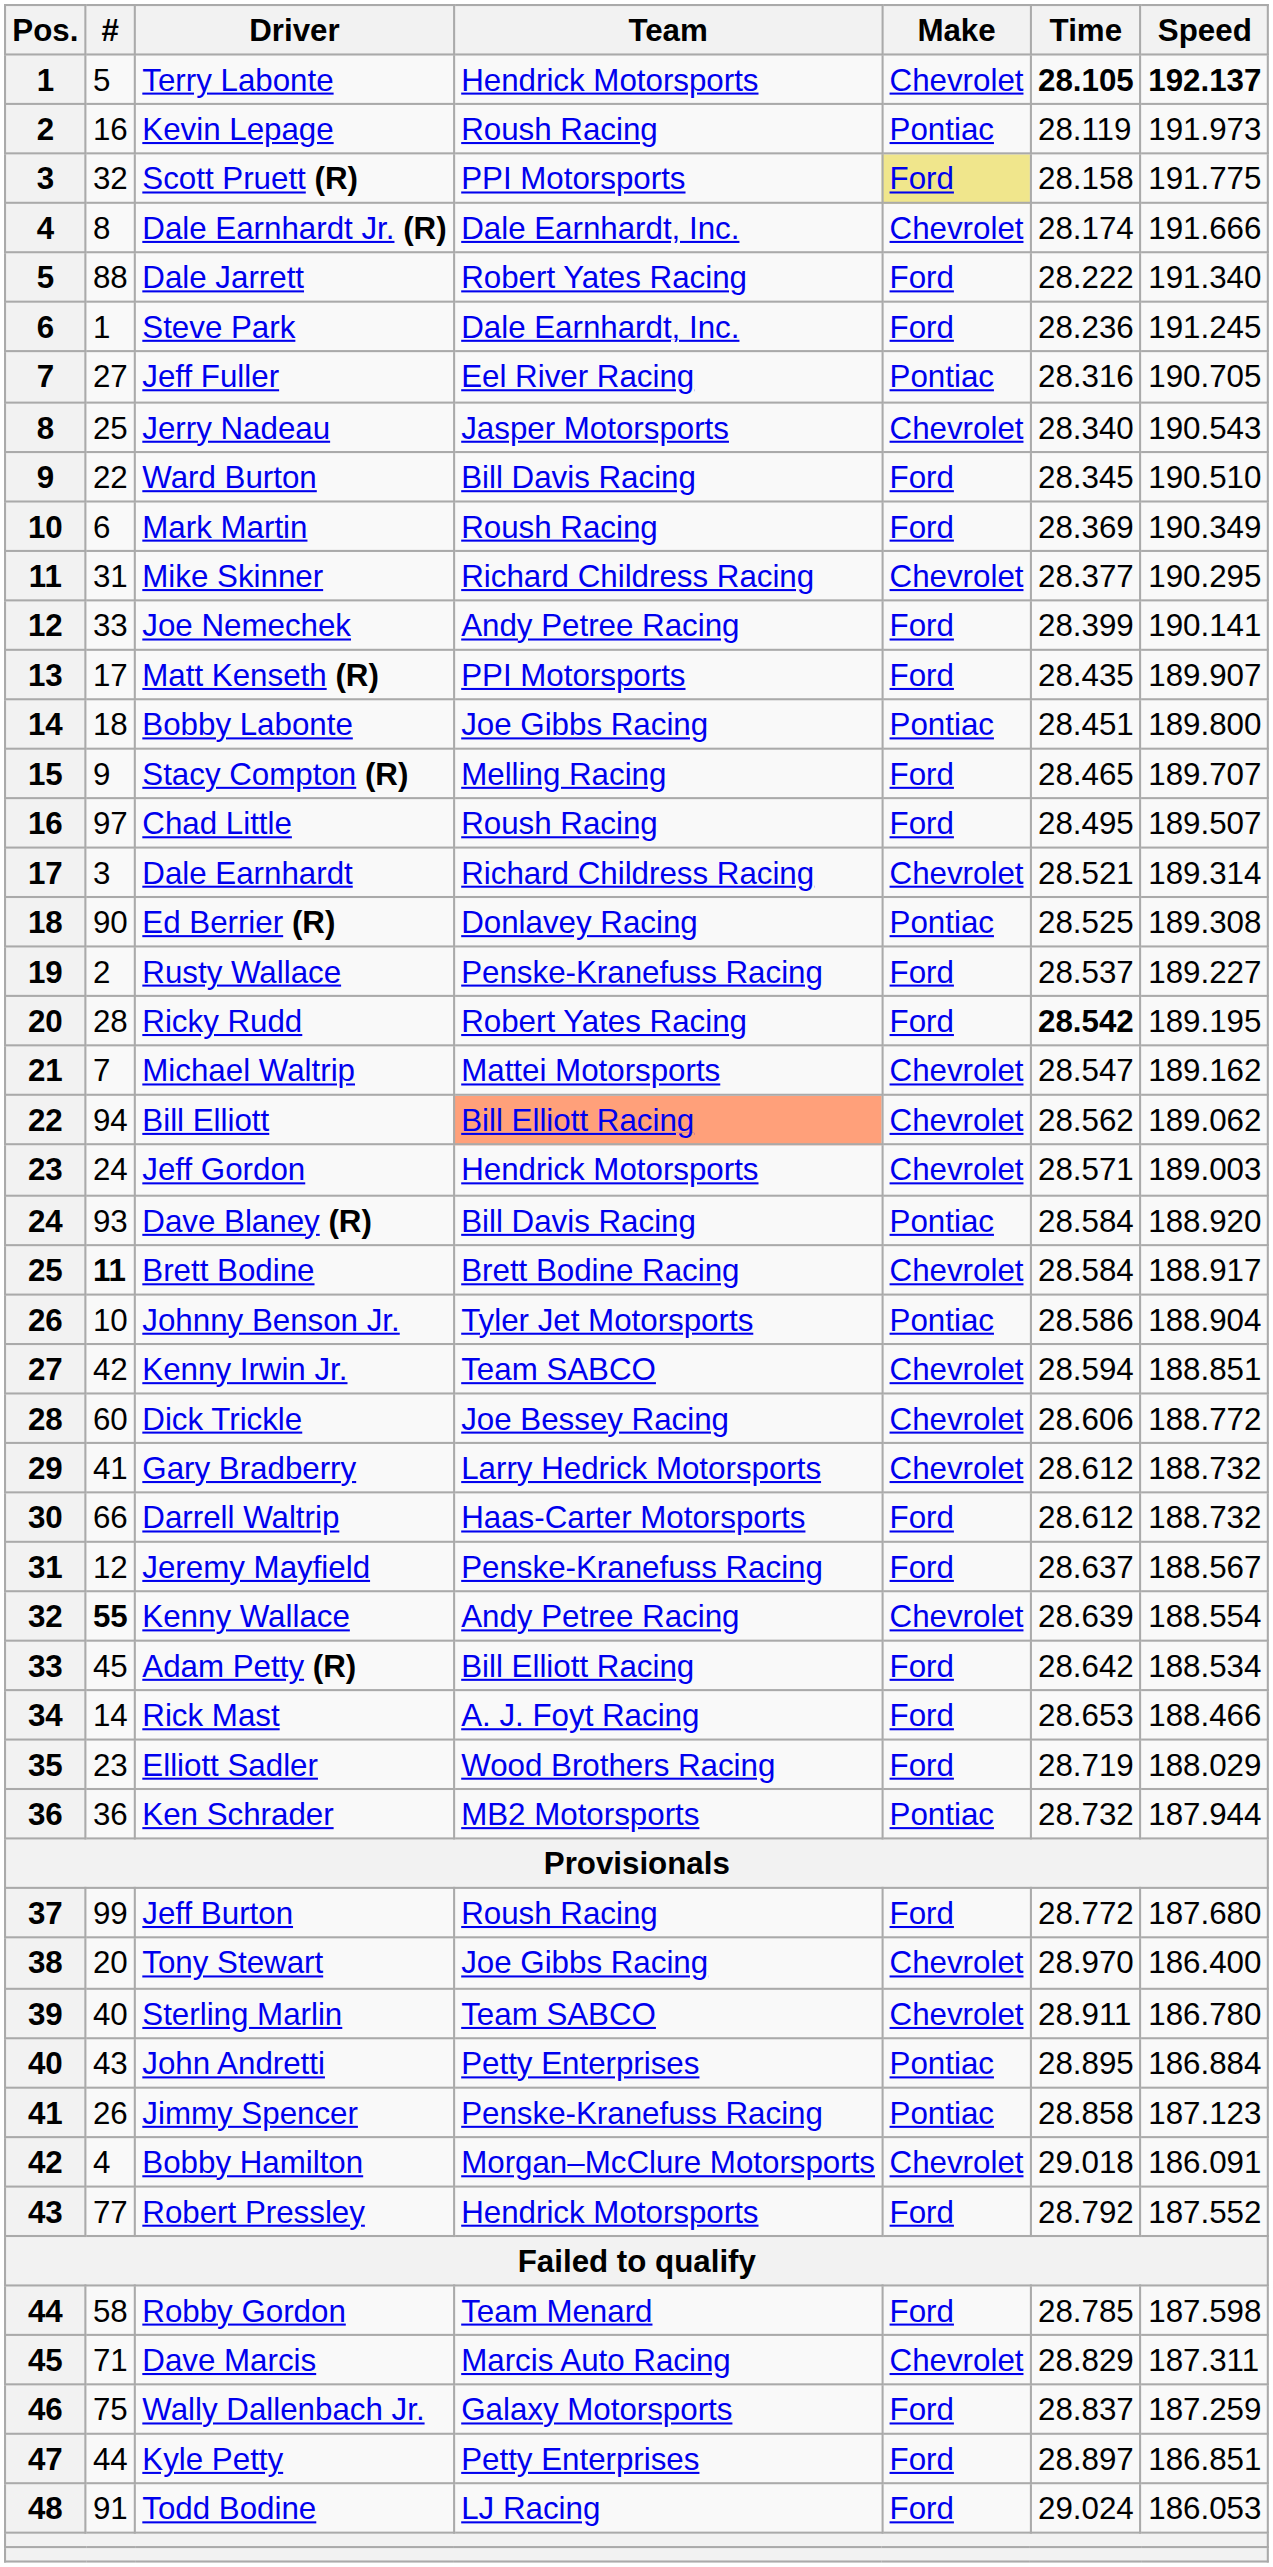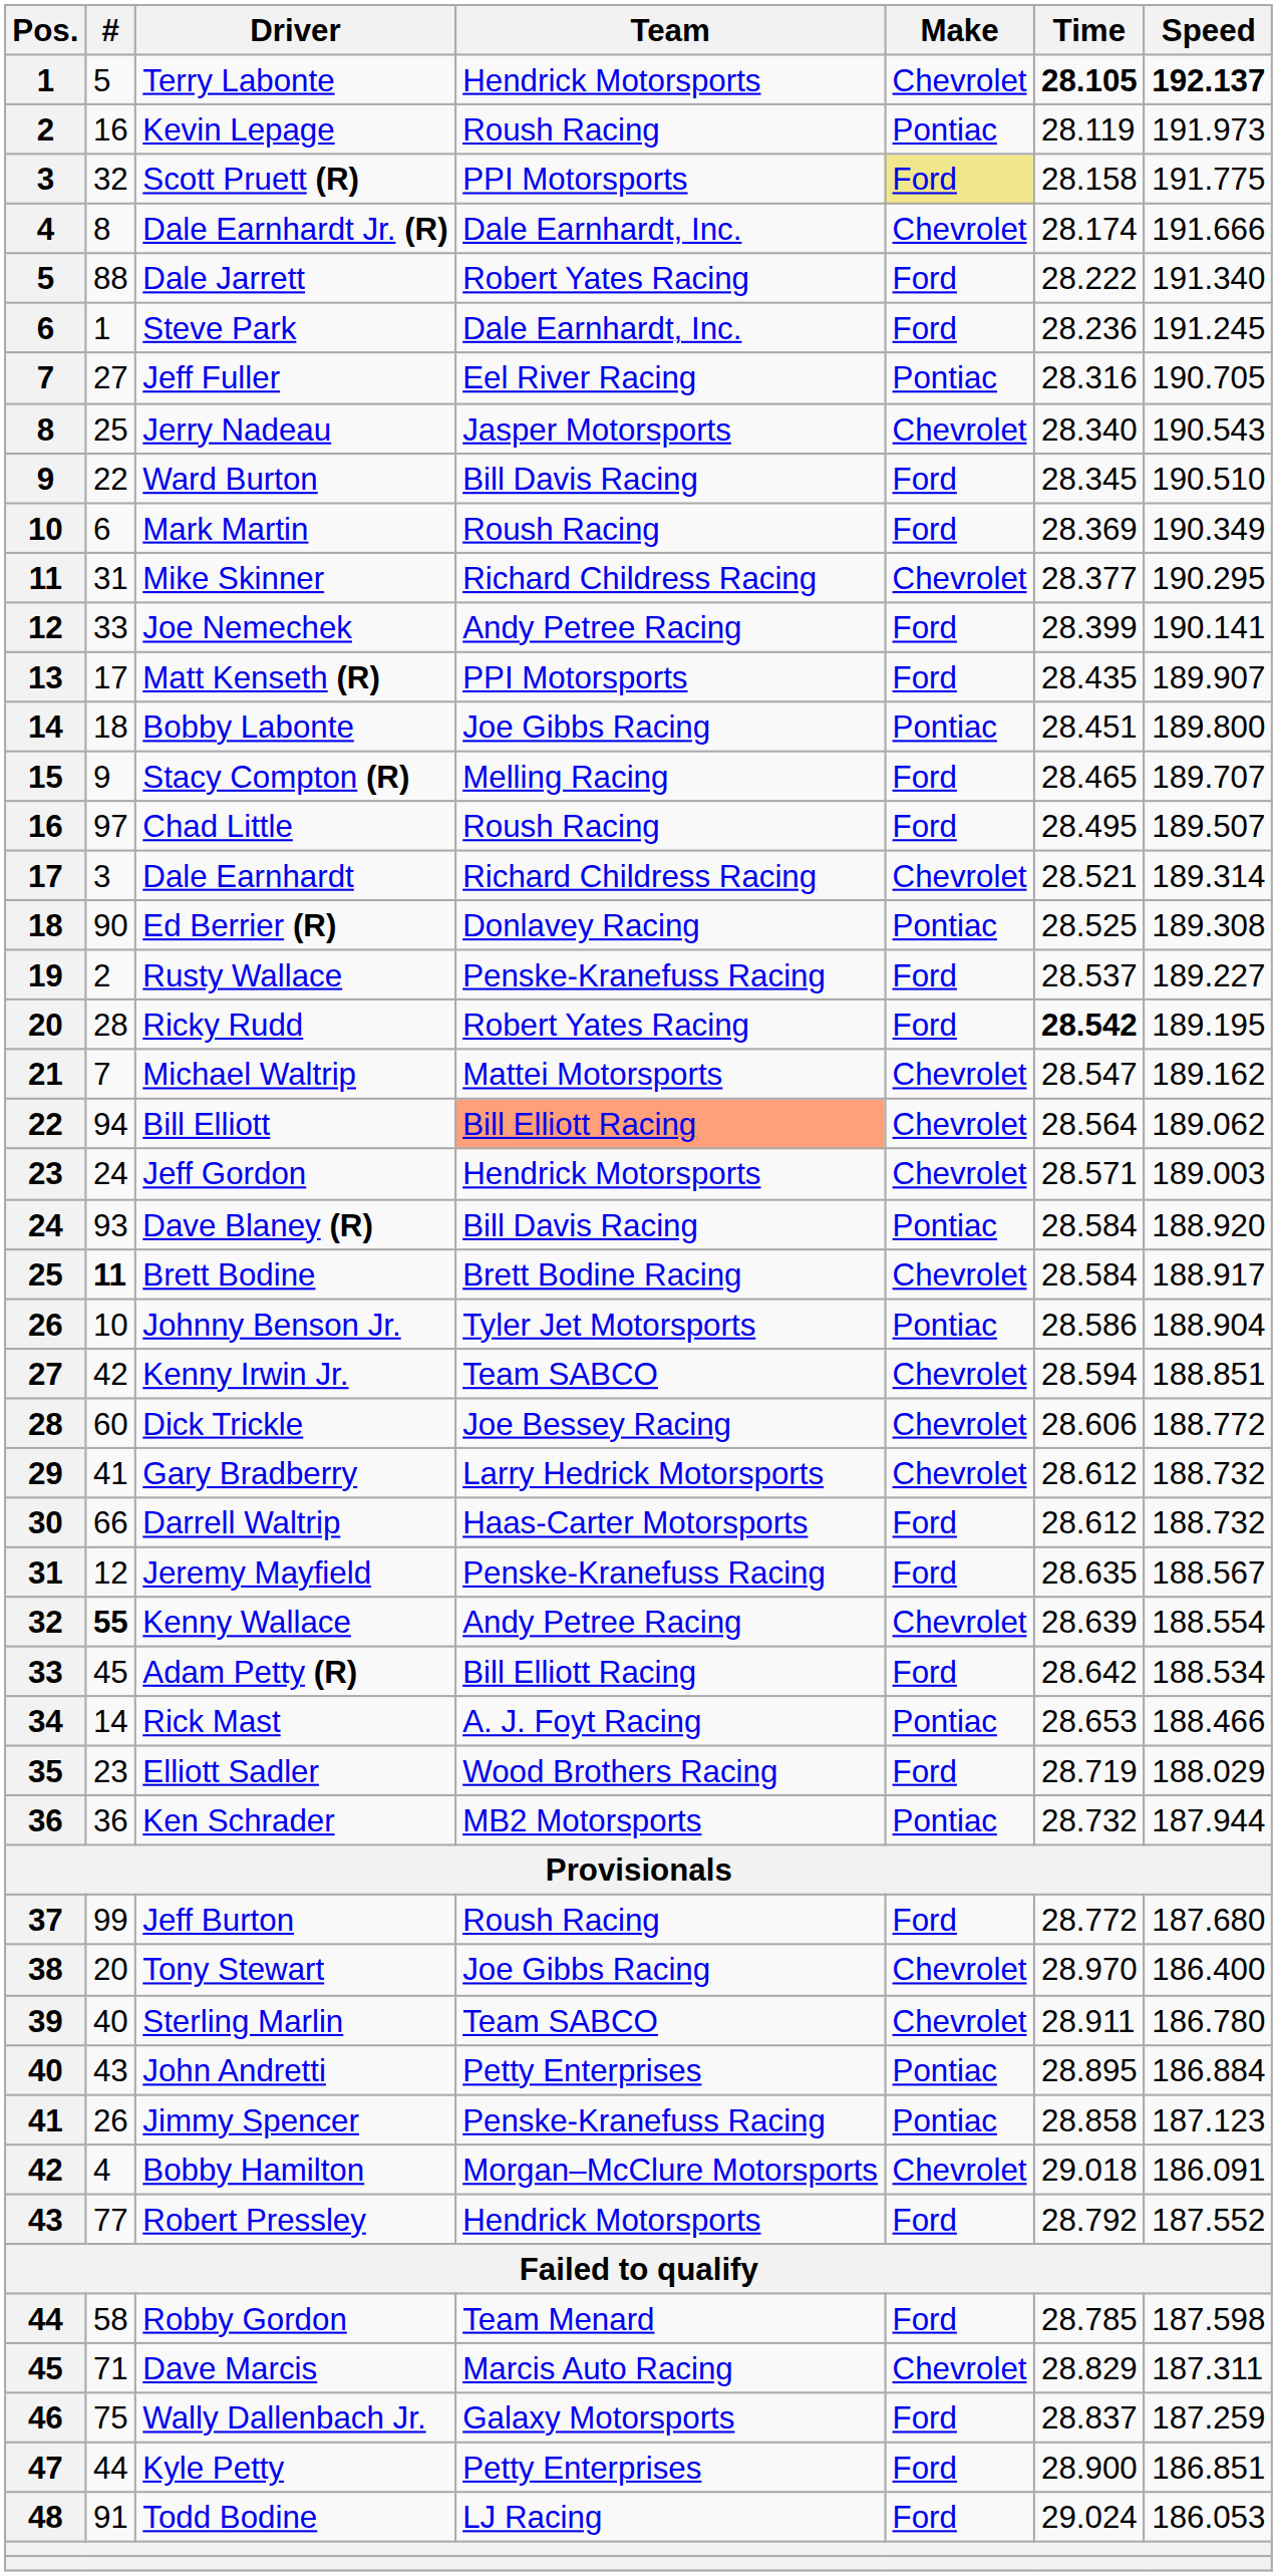 <table class="wikitable" style="font-size:95%">
 <tr>
 <th>Pos.</th>
 <th>#</th>
 <th>Driver</th>
 <th>Team</th>
 <th>Make</th>
 <th>Time</th>
 <th>Speed</th>
 </tr>
 <tr>
 <th>1</th>
 <td>5</td>
 <td><a href='#'>Terry Labonte</a></td>
 <td><a href='#'>Hendrick Motorsports</a></td>
 <td><a href='#'>Chevrolet</a></td>
 <td><strong>28.105</strong></td>
 <td><strong>192.137</strong></td>
 </tr>
 <tr>
 <th>2</th>
 <td>16</td>
 <td><a href='#'>Kevin Lepage</a></td>
 <td><a href='#'>Roush Racing</a></td>
 <td><a href='#'>Pontiac</a></td>
 <td>28.119</td>
 <td>191.973</td>
 </tr>
 <tr>
 <th>3</th>
 <td>32</td>
 <td><a href='#'>Scott Pruett</a> <strong>(R)</strong></td>
 <td><a href='#'>PPI Motorsports</a></td>
 <td style="background: khaki;"><a href='#'>Ford</a></td>
 <td>28.158</td>
 <td>191.775</td>
 </tr>
 <tr>
 <th>4</th>
 <td>8</td>
 <td><a href='#'>Dale Earnhardt Jr.</a> <strong>(R)</strong></td>
 <td><a href='#'>Dale Earnhardt, Inc.</a></td>
 <td><a href='#'>Chevrolet</a></td>
 <td>28.174</td>
 <td>191.666</td>
 </tr>
 <tr>
 <th>5</th>
 <td>88</td>
 <td><a href='#'>Dale Jarrett</a></td>
 <td><a href='#'>Robert Yates Racing</a></td>
 <td><a href='#'>Ford</a></td>
 <td>28.222</td>
 <td>191.340</td>
 </tr>
 <tr>
 <th>6</th>
 <td>1</td>
 <td><a href='#'>Steve Park</a></td>
 <td><a href='#'>Dale Earnhardt, Inc.</a></td>
 <td><a href='#'>Ford</a></td>
 <td>28.236</td>
 <td>191.245</td>
 </tr>
 <tr>
 <th>7</th>
 <td>27</td>
 <td><a href='#'>Jeff Fuller</a></td>
 <td><a href='#'>Eel River Racing</a></td>
 <td><a href='#'>Pontiac</a></td>
 <td>28.316</td>
 <td>190.705</td>
 </tr>
 <tr>
 <th>8</th>
 <td>25</td>
 <td><a href='#'>Jerry Nadeau</a></td>
 <td><a href='#'>Jasper Motorsports</a></td>
 <td><a href='#'>Chevrolet</a></td>
 <td>28.340</td>
 <td>190.543</td>
 </tr>
 <tr>
 <th>9</th>
 <td>22</td>
 <td><a href='#'>Ward Burton</a></td>
 <td><a href='#'>Bill Davis Racing</a></td>
 <td><a href='#'>Ford</a></td>
 <td>28.345</td>
 <td>190.510</td>
 </tr>
 <tr>
 <th>10</th>
 <td>6</td>
 <td><a href='#'>Mark Martin</a></td>
 <td><a href='#'>Roush Racing</a></td>
 <td><a href='#'>Ford</a></td>
 <td>28.369</td>
 <td>190.349</td>
 </tr>
 <tr>
 <th>11</th>
 <td>31</td>
 <td><a href='#'>Mike Skinner</a></td>
 <td><a href='#'>Richard Childress Racing</a></td>
 <td><a href='#'>Chevrolet</a></td>
 <td>28.377</td>
 <td>190.295</td>
 </tr>
 <tr>
 <th>12</th>
 <td>33</td>
 <td><a href='#'>Joe Nemechek</a></td>
 <td><a href='#'>Andy Petree Racing</a></td>
 <td><a href='#'>Ford</a></td>
 <td>28.399</td>
 <td>190.141</td>
 </tr>
 <tr>
 <th>13</th>
 <td>17</td>
 <td><a href='#'>Matt Kenseth</a> <strong>(R)</strong></td>
 <td><a href='#'>PPI Motorsports</a></td>
 <td><a href='#'>Ford</a></td>
 <td>28.435</td>
 <td>189.907</td>
 </tr>
 <tr>
 <th>14</th>
 <td>18</td>
 <td><a href='#'>Bobby Labonte</a></td>
 <td><a href='#'>Joe Gibbs Racing</a></td>
 <td><a href='#'>Pontiac</a></td>
 <td>28.451</td>
 <td>189.800</td>
 </tr>
 <tr>
 <th>15</th>
 <td>9</td>
 <td><a href='#'>Stacy Compton</a> <strong>(R)</strong></td>
 <td><a href='#'>Melling Racing</a></td>
 <td><a href='#'>Ford</a></td>
 <td>28.465</td>
 <td>189.707</td>
 </tr>
 <tr>
 <th>16</th>
 <td>97</td>
 <td><a href='#'>Chad Little</a></td>
 <td><a href='#'>Roush Racing</a></td>
 <td><a href='#'>Ford</a></td>
 <td>28.495</td>
 <td>189.507</td>
 </tr>
 <tr>
 <th>17</th>
 <td>3</td>
 <td><a href='#'>Dale Earnhardt</a></td>
 <td><a href='#'>Richard Childress Racing</a></td>
 <td><a href='#'>Chevrolet</a></td>
 <td>28.521</td>
 <td>189.314</td>
 </tr>
 <tr>
 <th>18</th>
 <td>90</td>
 <td><a href='#'>Ed Berrier</a> <strong>(R)</strong></td>
 <td><a href='#'>Donlavey Racing</a></td>
 <td><a href='#'>Pontiac</a></td>
 <td>28.525</td>
 <td>189.308</td>
 </tr>
 <tr>
 <th>19</th>
 <td>2</td>
 <td><a href='#'>Rusty Wallace</a></td>
 <td><a href='#'>Penske-Kranefuss Racing</a></td>
 <td><a href='#'>Ford</a></td>
 <td>28.537</td>
 <td>189.227</td>
 </tr>
 <tr>
 <th>20</th>
 <td>28</td>
 <td><a href='#'>Ricky Rudd</a></td>
 <td><a href='#'>Robert Yates Racing</a></td>
 <td><a href='#'>Ford</a></td>
 <td><strong>28.542</strong></td>
 <td>189.195</td>
 </tr>
 <tr>
 <th>21</th>
 <td>7</td>
 <td><a href='#'>Michael Waltrip</a></td>
 <td><a href='#'>Mattei Motorsports</a></td>
 <td><a href='#'>Chevrolet</a></td>
 <td>28.547</td>
 <td>189.162</td>
 </tr>
 <tr>
 <th>22</th>
 <td>94</td>
 <td><a href='#'>Bill Elliott</a></td>
 <td style="background: lightsalmon;"><a href='#'>Bill Elliott Racing</a></td>
 <td><a href='#'>Chevrolet</a></td>
-<td>28.562</td>
+<td>28.564</td>
 <td>189.062</td>
 </tr>
 <tr>
 <th>23</th>
 <td>24</td>
 <td><a href='#'>Jeff Gordon</a></td>
 <td><a href='#'>Hendrick Motorsports</a></td>
 <td><a href='#'>Chevrolet</a></td>
 <td>28.571</td>
 <td>189.003</td>
 </tr>
 <tr>
 <th>24</th>
 <td>93</td>
 <td><a href='#'>Dave Blaney</a> <strong>(R)</strong></td>
 <td><a href='#'>Bill Davis Racing</a></td>
 <td><a href='#'>Pontiac</a></td>
 <td>28.584</td>
 <td>188.920</td>
 </tr>
 <tr>
 <th>25</th>
 <td><strong>11</strong></td>
 <td><a href='#'>Brett Bodine</a></td>
 <td><a href='#'>Brett Bodine Racing</a></td>
 <td><a href='#'>Chevrolet</a></td>
 <td>28.584</td>
 <td>188.917</td>
 </tr>
 <tr>
 <th>26</th>
 <td>10</td>
 <td><a href='#'>Johnny Benson Jr.</a></td>
 <td><a href='#'>Tyler Jet Motorsports</a></td>
 <td><a href='#'>Pontiac</a></td>
 <td>28.586</td>
 <td>188.904</td>
 </tr>
 <tr>
 <th>27</th>
 <td>42</td>
 <td><a href='#'>Kenny Irwin Jr.</a></td>
 <td><a href='#'>Team SABCO</a></td>
 <td><a href='#'>Chevrolet</a></td>
 <td>28.594</td>
 <td>188.851</td>
 </tr>
 <tr>
 <th>28</th>
 <td>60</td>
 <td><a href='#'>Dick Trickle</a></td>
 <td><a href='#'>Joe Bessey Racing</a></td>
 <td><a href='#'>Chevrolet</a></td>
 <td>28.606</td>
 <td>188.772</td>
 </tr>
 <tr>
 <th>29</th>
 <td>41</td>
 <td><a href='#'>Gary Bradberry</a></td>
 <td><a href='#'>Larry Hedrick Motorsports</a></td>
 <td><a href='#'>Chevrolet</a></td>
 <td>28.612</td>
 <td>188.732</td>
 </tr>
 <tr>
 <th>30</th>
 <td>66</td>
 <td><a href='#'>Darrell Waltrip</a></td>
 <td><a href='#'>Haas-Carter Motorsports</a></td>
 <td><a href='#'>Ford</a></td>
 <td>28.612</td>
 <td>188.732</td>
 </tr>
 <tr>
 <th>31</th>
 <td>12</td>
 <td><a href='#'>Jeremy Mayfield</a></td>
 <td><a href='#'>Penske-Kranefuss Racing</a></td>
 <td><a href='#'>Ford</a></td>
-<td>28.637</td>
+<td>28.635</td>
 <td>188.567</td>
 </tr>
 <tr>
 <th>32</th>
 <td><strong>55</strong></td>
 <td><a href='#'>Kenny Wallace</a></td>
 <td><a href='#'>Andy Petree Racing</a></td>
 <td><a href='#'>Chevrolet</a></td>
 <td>28.639</td>
 <td>188.554</td>
 </tr>
 <tr>
 <th>33</th>
 <td>45</td>
 <td><a href='#'>Adam Petty</a> <strong>(R)</strong></td>
 <td><a href='#'>Bill Elliott Racing</a></td>
 <td><a href='#'>Ford</a></td>
 <td>28.642</td>
 <td>188.534</td>
 </tr>
 <tr>
 <th>34</th>
 <td>14</td>
 <td><a href='#'>Rick Mast</a></td>
 <td><a href='#'>A. J. Foyt Racing</a></td>
-<td><a href='#'>Ford</a></td>
+<td><a href='#'>Pontiac</a></td>
 <td>28.653</td>
 <td>188.466</td>
 </tr>
 <tr>
 <th>35</th>
 <td>23</td>
 <td><a href='#'>Elliott Sadler</a></td>
 <td><a href='#'>Wood Brothers Racing</a></td>
 <td><a href='#'>Ford</a></td>
 <td>28.719</td>
 <td>188.029</td>
 </tr>
 <tr>
 <th>36</th>
 <td>36</td>
 <td><a href='#'>Ken Schrader</a></td>
 <td><a href='#'>MB2 Motorsports</a></td>
 <td><a href='#'>Pontiac</a></td>
 <td>28.732</td>
 <td>187.944</td>
 </tr>
 <tr>
 <th colspan="7">Provisionals</th>
 </tr>
 <tr>
 <th>37</th>
 <td>99</td>
 <td><a href='#'>Jeff Burton</a></td>
 <td><a href='#'>Roush Racing</a></td>
 <td><a href='#'>Ford</a></td>
 <td>28.772</td>
 <td>187.680</td>
 </tr>
 <tr>
 <th>38</th>
 <td>20</td>
 <td><a href='#'>Tony Stewart</a></td>
 <td><a href='#'>Joe Gibbs Racing</a></td>
 <td><a href='#'>Chevrolet</a></td>
 <td>28.970</td>
 <td>186.400</td>
 </tr>
 <tr>
 <th>39</th>
 <td>40</td>
 <td><a href='#'>Sterling Marlin</a></td>
 <td><a href='#'>Team SABCO</a></td>
 <td><a href='#'>Chevrolet</a></td>
 <td>28.911</td>
 <td>186.780</td>
 </tr>
 <tr>
 <th>40</th>
 <td>43</td>
 <td><a href='#'>John Andretti</a></td>
 <td><a href='#'>Petty Enterprises</a></td>
 <td><a href='#'>Pontiac</a></td>
 <td>28.895</td>
 <td>186.884</td>
 </tr>
 <tr>
 <th>41</th>
 <td>26</td>
 <td><a href='#'>Jimmy Spencer</a></td>
 <td><a href='#'>Penske-Kranefuss Racing</a></td>
 <td><a href='#'>Pontiac</a></td>
 <td>28.858</td>
 <td>187.123</td>
 </tr>
 <tr>
 <th>42</th>
 <td>4</td>
 <td><a href='#'>Bobby Hamilton</a></td>
 <td><a href='#'>Morgan–McClure Motorsports</a></td>
 <td><a href='#'>Chevrolet</a></td>
 <td>29.018</td>
 <td>186.091</td>
 </tr>
 <tr>
 <th>43</th>
 <td>77</td>
 <td><a href='#'>Robert Pressley</a></td>
 <td><a href='#'>Hendrick Motorsports</a></td>
 <td><a href='#'>Ford</a></td>
 <td>28.792</td>
 <td>187.552</td>
 </tr>
 <tr>
 <th colspan="7">Failed to qualify</th>
 </tr>
 <tr>
 <th>44</th>
 <td>58</td>
 <td><a href='#'>Robby Gordon</a></td>
 <td><a href='#'>Team Menard</a></td>
 <td><a href='#'>Ford</a></td>
 <td>28.785</td>
 <td>187.598</td>
 </tr>
 <tr>
 <th>45</th>
 <td>71</td>
 <td><a href='#'>Dave Marcis</a></td>
 <td><a href='#'>Marcis Auto Racing</a></td>
 <td><a href='#'>Chevrolet</a></td>
 <td>28.829</td>
 <td>187.311</td>
 </tr>
 <tr>
 <th>46</th>
 <td>75</td>
 <td><a href='#'>Wally Dallenbach Jr.</a></td>
 <td><a href='#'>Galaxy Motorsports</a></td>
 <td><a href='#'>Ford</a></td>
 <td>28.837</td>
 <td>187.259</td>
 </tr>
 <tr>
 <th>47</th>
 <td>44</td>
 <td><a href='#'>Kyle Petty</a></td>
 <td><a href='#'>Petty Enterprises</a></td>
 <td><a href='#'>Ford</a></td>
-<td>28.897</td>
+<td>28.900</td>
 <td>186.851</td>
 </tr>
 <tr>
 <th>48</th>
 <td>91</td>
 <td><a href='#'>Todd Bodine</a></td>
 <td><a href='#'>LJ Racing</a></td>
 <td><a href='#'>Ford</a></td>
 <td>29.024</td>
 <td>186.053</td>
 </tr>
 <tr>
 <th colspan="7"></th>
 </tr>
 <tr>
 <th colspan="7"></th>
 </tr>
 </table>
